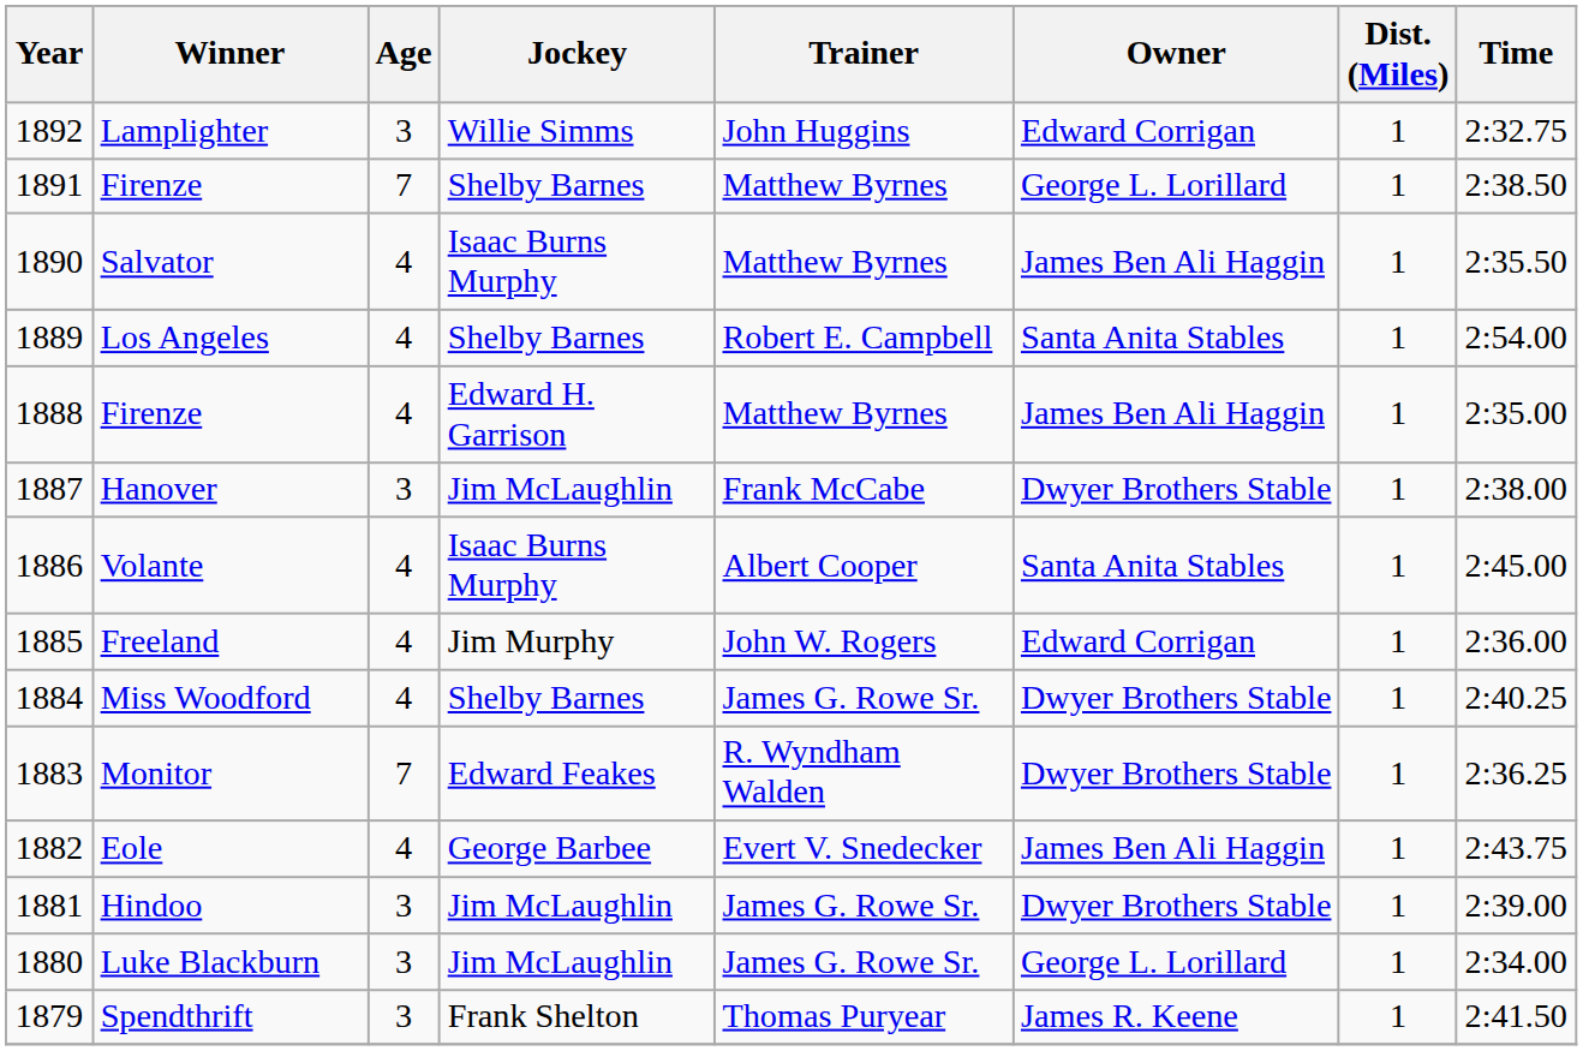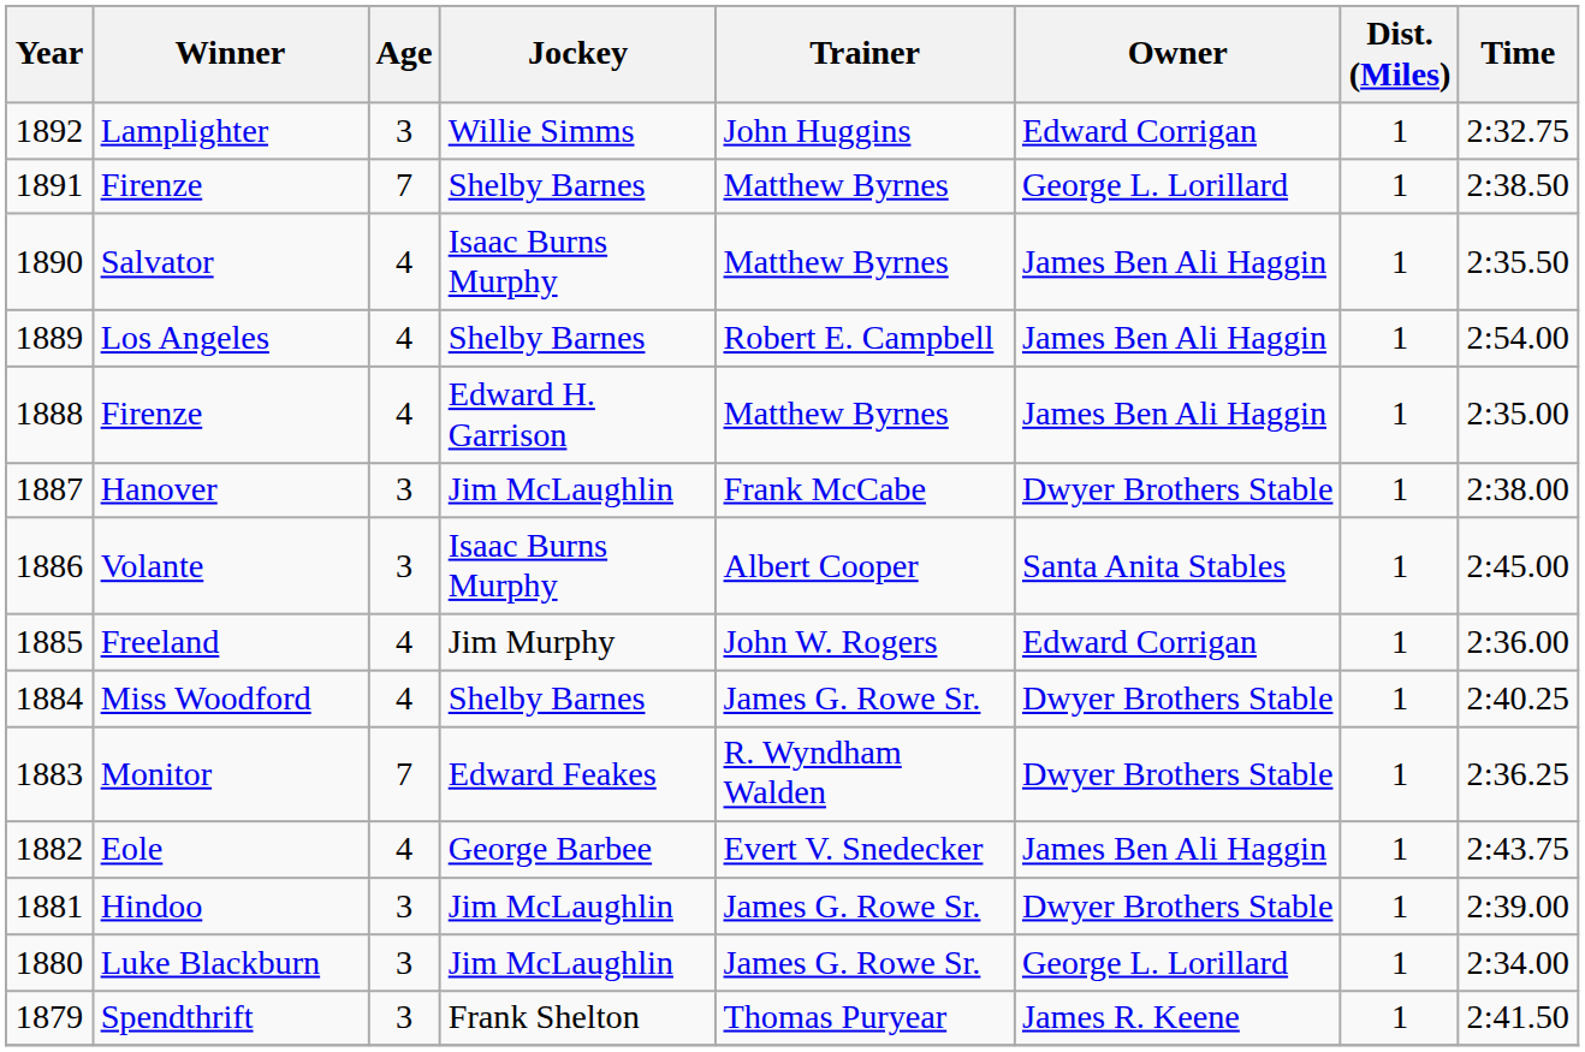 <table class="wikitable sortable" style="font-size:90%">
 <tr>
 <th style="width:30px">Year<br></th>
 <th style="width:110px">Winner<br></th>
 <th style="width:20px">Age<br></th>
 <th style="width:110px">Jockey<br></th>
 <th style="width:120px">Trainer<br></th>
 <th>Owner<br></th>
 <th style="width:25px">Dist.<br> <span>(<a href='#'>Miles</a>)</span></th>
 <th style="width:25px">Time<br></th>
 </tr>
 <tr>
 <td align=center>1892</td>
 <td><a href='#'>Lamplighter</a></td>
 <td align=center>3</td>
 <td><a href='#'>Willie Simms</a></td>
 <td><a href='#'>John Huggins</a></td>
 <td><a href='#'>Edward Corrigan</a></td>
 <td align=center>1<span></span></td>
 <td>2:32.75</td>
 </tr>
 <tr>
 <td align=center>1891</td>
 <td><a href='#'>Firenze</a></td>
 <td align=center>7</td>
 <td><a href='#'>Shelby Barnes</a></td>
 <td><a href='#'>Matthew Byrnes</a></td>
 <td><a href='#'>George L. Lorillard</a></td>
 <td align=center>1<span></span></td>
 <td>2:38.50</td>
 </tr>
 <tr>
 <td align=center>1890</td>
 <td><a href='#'>Salvator</a></td>
 <td align=center>4</td>
 <td><a href='#'>Isaac Burns Murphy</a></td>
 <td><a href='#'>Matthew Byrnes</a></td>
 <td><a href='#'>James Ben Ali Haggin</a></td>
 <td align=center>1<span></span></td>
 <td>2:35.50</td>
 </tr>
 <tr>
 <td align=center>1889</td>
 <td><a href='#'>Los Angeles</a></td>
 <td align=center>4</td>
 <td><a href='#'>Shelby Barnes</a></td>
 <td><a href='#'>Robert E. Campbell</a></td>
-<td><a href='#'>Santa Anita Stables</a></td>
+<td><a href='#'>James Ben Ali Haggin</a></td>
 <td align=center>1<span></span></td>
 <td>2:54.00</td>
 </tr>
 <tr>
 <td align=center>1888</td>
 <td><a href='#'>Firenze</a></td>
 <td align=center>4</td>
 <td><a href='#'>Edward H. Garrison</a></td>
 <td><a href='#'>Matthew Byrnes</a></td>
 <td><a href='#'>James Ben Ali Haggin</a></td>
 <td align=center>1<span></span></td>
 <td>2:35.00</td>
 </tr>
 <tr>
 <td align=center>1887</td>
 <td><a href='#'>Hanover</a></td>
 <td align=center>3</td>
 <td><a href='#'>Jim McLaughlin</a></td>
 <td><a href='#'>Frank McCabe</a></td>
 <td><a href='#'>Dwyer Brothers Stable</a></td>
 <td align=center>1<span></span></td>
 <td>2:38.00</td>
 </tr>
 <tr>
 <td align=center>1886</td>
 <td><a href='#'>Volante</a></td>
-<td align=center>4</td>
+<td align=center>3</td>
 <td><a href='#'>Isaac Burns Murphy</a></td>
 <td><a href='#'>Albert Cooper</a></td>
 <td><a href='#'>Santa Anita Stables</a></td>
 <td align=center>1<span></span></td>
 <td>2:45.00</td>
 </tr>
 <tr>
 <td align=center>1885</td>
 <td><a href='#'>Freeland</a></td>
 <td align=center>4</td>
 <td>Jim Murphy</td>
 <td><a href='#'>John W. Rogers</a></td>
 <td><a href='#'>Edward Corrigan</a></td>
 <td align=center>1<span></span></td>
 <td>2:36.00</td>
 </tr>
 <tr>
 <td align=center>1884</td>
 <td><a href='#'>Miss Woodford</a></td>
 <td align=center>4</td>
 <td><a href='#'>Shelby Barnes</a></td>
 <td><a href='#'>James G. Rowe Sr.</a></td>
 <td><a href='#'>Dwyer Brothers Stable</a></td>
 <td align=center>1<span></span></td>
 <td>2:40.25</td>
 </tr>
 <tr>
 <td align=center>1883</td>
 <td><a href='#'>Monitor</a></td>
 <td align=center>7</td>
 <td><a href='#'>Edward Feakes</a></td>
 <td><a href='#'>R. Wyndham Walden</a></td>
 <td><a href='#'>Dwyer Brothers Stable</a></td>
 <td align=center>1<span></span></td>
 <td>2:36.25</td>
 </tr>
 <tr>
 <td align=center>1882</td>
 <td><a href='#'>Eole</a></td>
 <td align=center>4</td>
 <td><a href='#'>George Barbee</a></td>
 <td><a href='#'>Evert V. Snedecker</a></td>
 <td><a href='#'>James Ben Ali Haggin</a></td>
 <td align=center>1<span></span></td>
 <td>2:43.75</td>
 </tr>
 <tr>
 <td align=center>1881</td>
 <td><a href='#'>Hindoo</a></td>
 <td align=center>3</td>
 <td><a href='#'>Jim McLaughlin</a></td>
 <td><a href='#'>James G. Rowe Sr.</a></td>
 <td><a href='#'>Dwyer Brothers Stable</a></td>
 <td align=center>1<span></span></td>
 <td>2:39.00</td>
 </tr>
 <tr>
 <td align=center>1880</td>
 <td><a href='#'>Luke Blackburn</a></td>
 <td align=center>3</td>
 <td><a href='#'>Jim McLaughlin</a></td>
 <td><a href='#'>James G. Rowe Sr.</a></td>
 <td><a href='#'>George L. Lorillard</a></td>
 <td align=center>1<span></span></td>
 <td>2:34.00</td>
 </tr>
 <tr>
 <td align=center>1879</td>
 <td><a href='#'>Spendthrift</a></td>
 <td align=center>3</td>
 <td>Frank Shelton</td>
 <td><a href='#'>Thomas Puryear</a></td>
 <td><a href='#'>James R. Keene</a></td>
 <td align=center>1<span></span></td>
 <td>2:41.50</td>
 </tr>
 <tr>
 </tr>
 </table>
